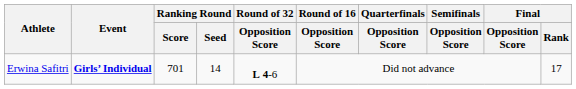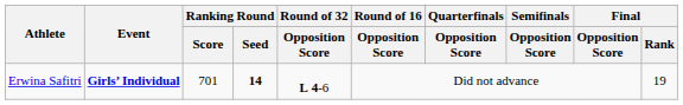 <table class="wikitable" border="1" style="font-size:90%">
 <tr>
 <th rowspan=2>Athlete</th>
 <th rowspan=2>Event</th>
 <th colspan=2>Ranking Round</th>
 <th>Round of 32</th>
 <th>Round of 16</th>
 <th>Quarterfinals</th>
 <th>Semifinals</th>
 <th colspan=2>Final</th>
 </tr>
 <tr>
 <th>Score</th>
 <th>Seed</th>
 <th>Opposition<br>Score</th>
 <th>Opposition<br>Score</th>
 <th>Opposition<br>Score</th>
 <th>Opposition<br>Score</th>
 <th>Opposition<br>Score</th>
 <th>Rank</th>
 </tr>
 <tr>
 <td><a href='#'>Erwina Safitri</a></td>
 <td><strong><a href='#'>Girls’ Individual</a></strong></td>
 <td align=center>701</td>
-<td align=center>14</td>
+<td align=center><strong>14</strong></td>
 <td align=center> <br> <strong>L</strong> <strong>4</strong>-6</td>
 <td colspan=4 align=center>Did not advance</td>
-<td align=center>17</td>
+<td align=center>19</td>
 </tr>
 </table>
